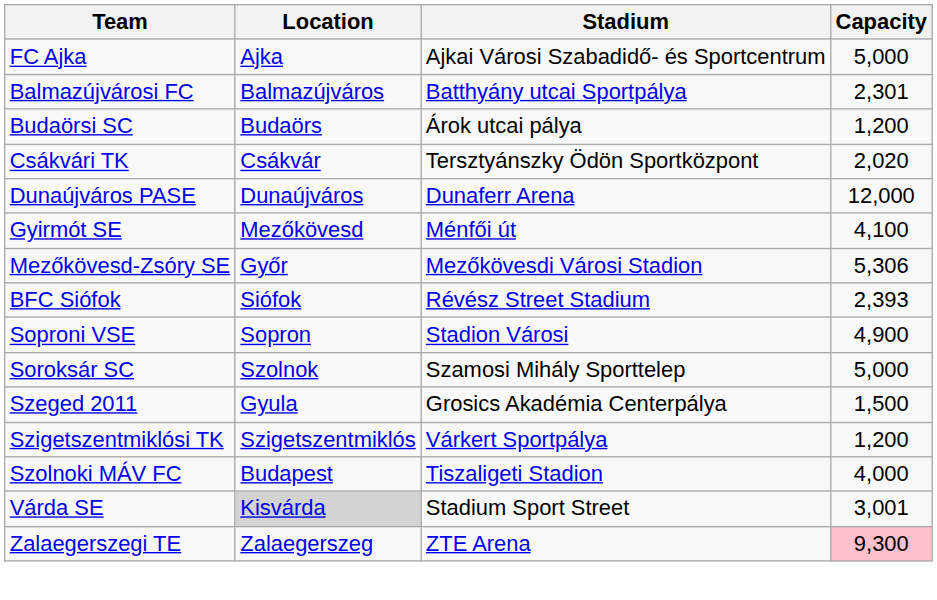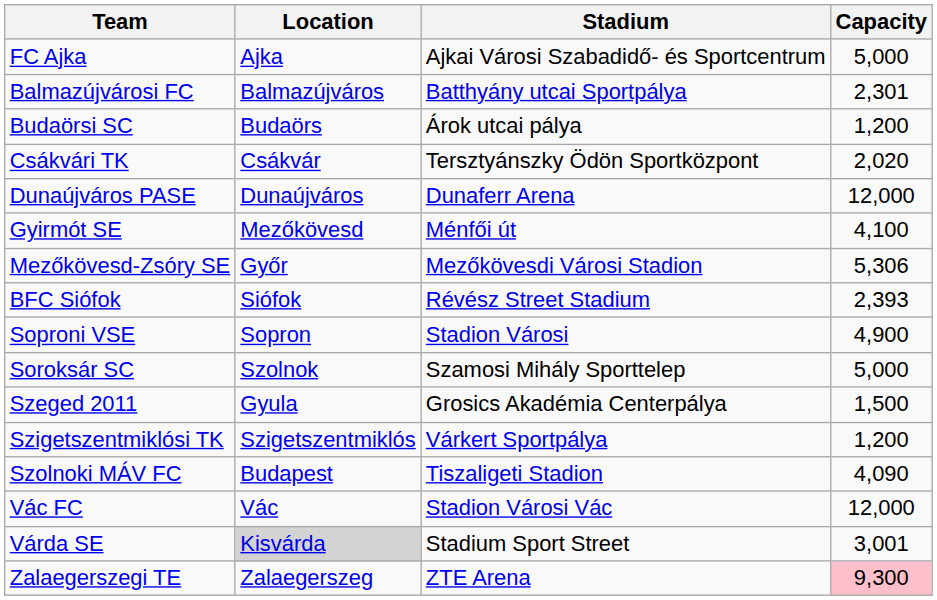 <table class="wikitable sortable">
 <tr>
 <th>Team</th>
 <th>Location</th>
 <th>Stadium</th>
 <th>Capacity</th>
 </tr>
 <tr>
 <td><a href='#'>FC Ajka</a></td>
 <td><a href='#'>Ajka</a></td>
 <td>Ajkai Városi Szabadidő- és Sportcentrum</td>
 <td align="center">5,000</td>
 </tr>
 <tr>
 <td><a href='#'>Balmazújvárosi FC</a></td>
 <td><a href='#'>Balmazújváros</a></td>
 <td><a href='#'>Batthyány utcai Sportpálya</a></td>
 <td align="center">2,301</td>
 </tr>
 <tr>
 <td><a href='#'>Budaörsi SC</a></td>
 <td><a href='#'>Budaörs</a></td>
 <td>Árok utcai pálya</td>
 <td align="center">1,200</td>
 </tr>
 <tr>
 <td><a href='#'>Csákvári TK</a></td>
 <td><a href='#'>Csákvár</a></td>
 <td>Tersztyánszky Ödön Sportközpont</td>
 <td align="center">2,020</td>
 </tr>
 <tr>
 <td><a href='#'>Dunaújváros PASE</a></td>
 <td><a href='#'>Dunaújváros</a></td>
 <td><a href='#'>Dunaferr Arena</a></td>
 <td align="center">12,000</td>
 </tr>
 <tr>
 <td><a href='#'>Gyirmót SE</a></td>
 <td><a href='#'>Mezőkövesd</a></td>
 <td><a href='#'>Ménfői út</a></td>
 <td align="center">4,100</td>
 </tr>
 <tr>
 <td><a href='#'>Mezőkövesd-Zsóry SE</a></td>
 <td><a href='#'>Győr</a></td>
 <td><a href='#'>Mezőkövesdi Városi Stadion</a></td>
 <td align="center">5,306</td>
 </tr>
 <tr>
 <td><a href='#'>BFC Siófok</a></td>
 <td><a href='#'>Siófok</a></td>
 <td><a href='#'>Révész Street Stadium</a></td>
 <td align="center">2,393</td>
 </tr>
 <tr>
 <td><a href='#'>Soproni VSE</a></td>
 <td><a href='#'>Sopron</a></td>
 <td><a href='#'>Stadion Városi</a></td>
 <td align="center">4,900</td>
 </tr>
 <tr>
 <td><a href='#'>Soroksár SC</a></td>
 <td><a href='#'>Szolnok</a></td>
 <td>Szamosi Mihály Sporttelep</td>
 <td align="center">5,000</td>
 </tr>
 <tr>
 <td><a href='#'>Szeged 2011</a></td>
 <td><a href='#'>Gyula</a></td>
 <td>Grosics Akadémia Centerpálya</td>
 <td align="center">1,500</td>
 </tr>
 <tr>
 <td><a href='#'>Szigetszentmiklósi TK</a></td>
 <td><a href='#'>Szigetszentmiklós</a></td>
 <td><a href='#'>Várkert Sportpálya</a></td>
 <td align="center">1,200</td>
 </tr>
 <tr>
 <td><a href='#'>Szolnoki MÁV FC</a></td>
 <td><a href='#'>Budapest</a></td>
 <td><a href='#'>Tiszaligeti Stadion</a></td>
-<td align="center">4,000</td>
+<td align="center">4,090</td>
+</tr>
+<tr>
+<td><a href='#'>Vác FC</a></td>
+<td><a href='#'>Vác</a></td>
+<td><a href='#'>Stadion Városi Vác</a></td>
+<td align="center">12,000</td>
 </tr>
 <tr>
 <td><a href='#'>Várda SE</a></td>
 <td style="background: lightgrey;"><a href='#'>Kisvárda</a></td>
 <td>Stadium Sport Street</td>
 <td align="center">3,001</td>
 </tr>
 <tr>
 <td><a href='#'>Zalaegerszegi TE</a></td>
 <td><a href='#'>Zalaegerszeg</a></td>
 <td><a href='#'>ZTE Arena</a></td>
 <td align="center" style="background: pink;">9,300</td>
 </tr>
 </table>
